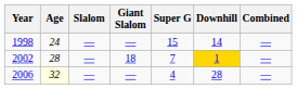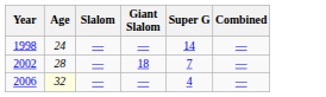 <table class=wikitable style="text-align:center">
 <tr>
 <th>  Year  </th>
 <th> Age </th>
 <th> Slalom </th>
 <th> Giant <br> Slalom </th>
 <th>Super G</th>
-<th>Downhill</th>
 <th>Combined</th>
 </tr>
 <tr>
 <td><a href='#'>1998</a></td>
 <td><em>24</em></td>
 <td><a href='#'>—</a></td>
 <td><a href='#'>—</a></td>
-<td><a href='#'>15</a></td>
 <td><a href='#'>14</a></td>
 <td><a href='#'>—</a></td>
 </tr>
 <tr>
 <td><a href='#'>2002</a></td>
 <td><em>28</em></td>
 <td><a href='#'>—</a></td>
 <td><a href='#'>18</a></td>
 <td><a href='#'>7</a></td>
-<td style="background:gold;"><a href='#'>1</a></td>
 <td><a href='#'>—</a></td>
 </tr>
 <tr>
 <td><a href='#'>2006</a></td>
 <td style="background: lightyellow;"><em>32</em></td>
 <td><a href='#'>—</a></td>
 <td><a href='#'>—</a></td>
 <td><a href='#'>4</a></td>
-<td><a href='#'>28</a></td>
 <td><a href='#'>—</a></td>
 </tr>
 </table>
